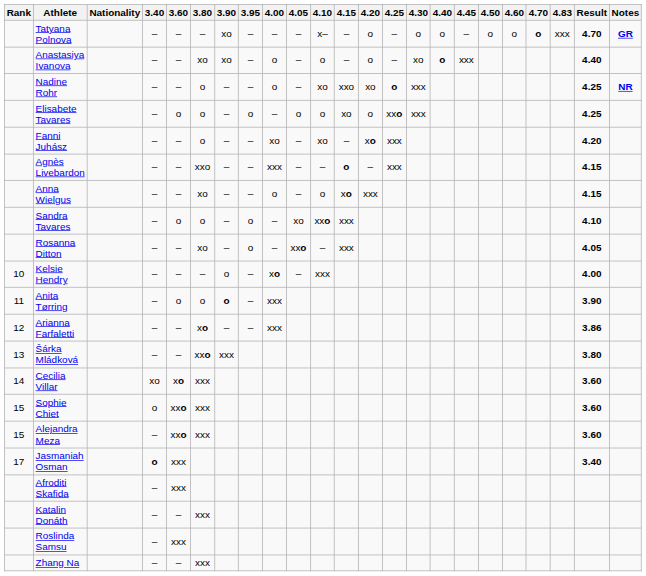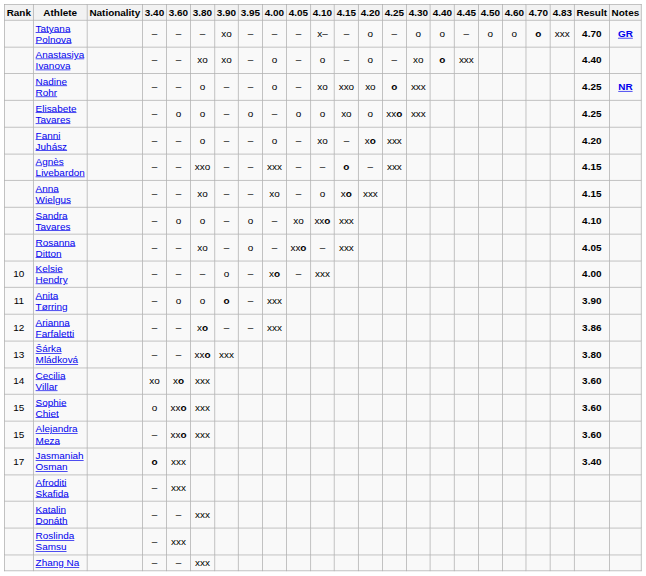 <table class="wikitable sortable" style="text-align:center;font-size:90%">
 <tr>
 <th>Rank</th>
 <th>Athlete</th>
 <th>Nationality</th>
 <th>3.40</th>
 <th>3.60</th>
 <th>3.80</th>
 <th>3.90</th>
 <th>3.95</th>
 <th>4.00</th>
 <th>4.05</th>
 <th>4.10</th>
 <th>4.15</th>
 <th>4.20</th>
 <th>4.25</th>
 <th>4.30</th>
 <th>4.40</th>
 <th>4.45</th>
 <th>4.50</th>
 <th>4.60</th>
 <th>4.70</th>
 <th>4.83</th>
 <th>Result</th>
 <th>Notes</th>
 </tr>
 <tr>
 <td></td>
 <td align=left><a href='#'>Tatyana Polnova</a></td>
 <td align=left></td>
 <td>–</td>
 <td>–</td>
 <td>–</td>
 <td>xo</td>
 <td>–</td>
 <td>–</td>
 <td>–</td>
 <td>x–</td>
 <td>–</td>
 <td>o</td>
 <td>–</td>
 <td>o</td>
 <td>o</td>
 <td>–</td>
 <td>o</td>
 <td>o</td>
 <td><strong>o</strong></td>
 <td>xxx</td>
 <td><strong>4.70</strong></td>
 <td><strong><a href='#'>GR</a></strong></td>
 </tr>
 <tr>
 <td></td>
 <td align=left><a href='#'>Anastasiya Ivanova</a></td>
 <td align=left></td>
 <td>–</td>
 <td>–</td>
 <td>xo</td>
 <td>xo</td>
 <td>–</td>
 <td>o</td>
 <td>–</td>
 <td>o</td>
 <td>–</td>
 <td>o</td>
 <td>–</td>
 <td>xo</td>
 <td><strong>o</strong></td>
 <td>xxx</td>
 <td></td>
 <td></td>
 <td></td>
 <td></td>
 <td><strong>4.40</strong></td>
 <td></td>
 </tr>
 <tr>
 <td></td>
 <td align=left><a href='#'>Nadine Rohr</a></td>
 <td align=left></td>
 <td>–</td>
 <td>–</td>
 <td>o</td>
 <td>–</td>
 <td>–</td>
 <td>o</td>
 <td>–</td>
 <td>xo</td>
 <td>xxo</td>
 <td>xo</td>
 <td><strong>o</strong></td>
 <td>xxx</td>
 <td></td>
 <td></td>
 <td></td>
 <td></td>
 <td></td>
 <td></td>
 <td><strong>4.25</strong></td>
 <td><strong><a href='#'>NR</a></strong></td>
 </tr>
 <tr>
 <td></td>
 <td align=left><a href='#'>Elisabete Tavares</a></td>
 <td align=left></td>
 <td>–</td>
 <td>o</td>
 <td>o</td>
 <td>–</td>
 <td>o</td>
 <td>–</td>
 <td>o</td>
 <td>o</td>
 <td>xo</td>
 <td>o</td>
 <td>xx<strong>o</strong></td>
 <td>xxx</td>
 <td></td>
 <td></td>
 <td></td>
 <td></td>
 <td></td>
 <td></td>
 <td><strong>4.25</strong></td>
 <td></td>
 </tr>
 <tr>
 <td></td>
 <td align=left><a href='#'>Fanni Juhász</a></td>
 <td align=left></td>
 <td>–</td>
 <td>–</td>
 <td>o</td>
 <td>–</td>
 <td>–</td>
-<td>xo</td>
+<td>o</td>
 <td>–</td>
 <td>xo</td>
 <td>–</td>
 <td>x<strong>o</strong></td>
 <td>xxx</td>
 <td></td>
 <td></td>
 <td></td>
 <td></td>
 <td></td>
 <td></td>
 <td></td>
 <td><strong>4.20</strong></td>
 <td></td>
 </tr>
 <tr>
 <td></td>
 <td align=left><a href='#'>Agnès Livebardon</a></td>
 <td align=left></td>
 <td>–</td>
 <td>–</td>
 <td>xxo</td>
 <td>–</td>
 <td>–</td>
 <td>xxx</td>
 <td>–</td>
 <td>–</td>
 <td><strong>o</strong></td>
 <td>–</td>
 <td>xxx</td>
 <td></td>
 <td></td>
 <td></td>
 <td></td>
 <td></td>
 <td></td>
 <td></td>
 <td><strong>4.15</strong></td>
 <td></td>
 </tr>
 <tr>
 <td></td>
 <td align=left><a href='#'>Anna Wielgus</a></td>
 <td align=left></td>
 <td>–</td>
 <td>–</td>
 <td>xo</td>
 <td>–</td>
 <td>–</td>
-<td>o</td>
+<td>xo</td>
 <td>–</td>
 <td>o</td>
 <td>x<strong>o</strong></td>
 <td>xxx</td>
 <td></td>
 <td></td>
 <td></td>
 <td></td>
 <td></td>
 <td></td>
 <td></td>
 <td></td>
 <td><strong>4.15</strong></td>
 <td></td>
 </tr>
 <tr>
 <td></td>
 <td align=left><a href='#'>Sandra Tavares</a></td>
 <td align=left></td>
 <td>–</td>
 <td>o</td>
 <td>o</td>
 <td>–</td>
 <td>o</td>
 <td>–</td>
 <td>xo</td>
 <td>xx<strong>o</strong></td>
 <td>xxx</td>
 <td></td>
 <td></td>
 <td></td>
 <td></td>
 <td></td>
 <td></td>
 <td></td>
 <td></td>
 <td></td>
 <td><strong>4.10</strong></td>
 <td></td>
 </tr>
 <tr>
 <td></td>
 <td align=left><a href='#'>Rosanna Ditton</a></td>
 <td align=left></td>
 <td>–</td>
 <td>–</td>
 <td>xo</td>
 <td>–</td>
 <td>o</td>
 <td>–</td>
 <td>xx<strong>o</strong></td>
 <td>–</td>
 <td>xxx</td>
 <td></td>
 <td></td>
 <td></td>
 <td></td>
 <td></td>
 <td></td>
 <td></td>
 <td></td>
 <td></td>
 <td><strong>4.05</strong></td>
 <td></td>
 </tr>
 <tr>
 <td>10</td>
 <td align=left><a href='#'>Kelsie Hendry</a></td>
 <td align=left></td>
 <td>–</td>
 <td>–</td>
 <td>–</td>
 <td>o</td>
 <td>–</td>
 <td>x<strong>o</strong></td>
 <td>–</td>
 <td>xxx</td>
 <td></td>
 <td></td>
 <td></td>
 <td></td>
 <td></td>
 <td></td>
 <td></td>
 <td></td>
 <td></td>
 <td></td>
 <td><strong>4.00</strong></td>
 <td></td>
 </tr>
 <tr>
 <td>11</td>
 <td align=left><a href='#'>Anita Tørring</a></td>
 <td align=left></td>
 <td>–</td>
 <td>o</td>
 <td>o</td>
 <td><strong>o</strong></td>
 <td>–</td>
 <td>xxx</td>
 <td></td>
 <td></td>
 <td></td>
 <td></td>
 <td></td>
 <td></td>
 <td></td>
 <td></td>
 <td></td>
 <td></td>
 <td></td>
 <td></td>
 <td><strong>3.90</strong></td>
 <td></td>
 </tr>
 <tr>
 <td>12</td>
 <td align=left><a href='#'>Arianna Farfaletti</a></td>
 <td align=left></td>
 <td>–</td>
 <td>–</td>
 <td>x<strong>o</strong></td>
 <td>–</td>
 <td>–</td>
 <td>xxx</td>
 <td></td>
 <td></td>
 <td></td>
 <td></td>
 <td></td>
 <td></td>
 <td></td>
 <td></td>
 <td></td>
 <td></td>
 <td></td>
 <td></td>
 <td><strong>3.86</strong></td>
 <td></td>
 </tr>
 <tr>
 <td>13</td>
 <td align=left><a href='#'>Šárka Mládková</a></td>
 <td align=left></td>
 <td>–</td>
 <td>–</td>
 <td>xx<strong>o</strong></td>
 <td>xxx</td>
 <td></td>
 <td></td>
 <td></td>
 <td></td>
 <td></td>
 <td></td>
 <td></td>
 <td></td>
 <td></td>
 <td></td>
 <td></td>
 <td></td>
 <td></td>
 <td></td>
 <td><strong>3.80</strong></td>
 <td></td>
 </tr>
 <tr>
 <td>14</td>
 <td align=left><a href='#'>Cecilia Villar</a></td>
 <td align=left></td>
 <td>xo</td>
 <td>x<strong>o</strong></td>
 <td>xxx</td>
 <td></td>
 <td></td>
 <td></td>
 <td></td>
 <td></td>
 <td></td>
 <td></td>
 <td></td>
 <td></td>
 <td></td>
 <td></td>
 <td></td>
 <td></td>
 <td></td>
 <td></td>
 <td><strong>3.60</strong></td>
 <td></td>
 </tr>
 <tr>
 <td>15</td>
 <td align=left><a href='#'>Sophie Chiet</a></td>
 <td align=left></td>
 <td>o</td>
 <td>xx<strong>o</strong></td>
 <td>xxx</td>
 <td></td>
 <td></td>
 <td></td>
 <td></td>
 <td></td>
 <td></td>
 <td></td>
 <td></td>
 <td></td>
 <td></td>
 <td></td>
 <td></td>
 <td></td>
 <td></td>
 <td></td>
 <td><strong>3.60</strong></td>
 <td></td>
 </tr>
 <tr>
 <td>15</td>
 <td align=left><a href='#'>Alejandra Meza</a></td>
 <td align=left></td>
 <td>–</td>
 <td>xx<strong>o</strong></td>
 <td>xxx</td>
 <td></td>
 <td></td>
 <td></td>
 <td></td>
 <td></td>
 <td></td>
 <td></td>
 <td></td>
 <td></td>
 <td></td>
 <td></td>
 <td></td>
 <td></td>
 <td></td>
 <td></td>
 <td><strong>3.60</strong></td>
 <td></td>
 </tr>
 <tr>
 <td>17</td>
 <td align=left><a href='#'>Jasmaniah Osman</a></td>
 <td align=left></td>
 <td><strong>o</strong></td>
 <td>xxx</td>
 <td></td>
 <td></td>
 <td></td>
 <td></td>
 <td></td>
 <td></td>
 <td></td>
 <td></td>
 <td></td>
 <td></td>
 <td></td>
 <td></td>
 <td></td>
 <td></td>
 <td></td>
 <td></td>
 <td><strong>3.40</strong></td>
 <td></td>
 </tr>
 <tr>
 <td></td>
 <td align=left><a href='#'>Afroditi Skafida</a></td>
 <td align=left></td>
 <td>–</td>
 <td>xxx</td>
 <td></td>
 <td></td>
 <td></td>
 <td></td>
 <td></td>
 <td></td>
 <td></td>
 <td></td>
 <td></td>
 <td></td>
 <td></td>
 <td></td>
 <td></td>
 <td></td>
 <td></td>
 <td></td>
 <td><strong></strong></td>
 <td></td>
 </tr>
 <tr>
 <td></td>
 <td align=left><a href='#'>Katalin Donáth</a></td>
 <td align=left></td>
 <td>–</td>
 <td>–</td>
 <td>xxx</td>
 <td></td>
 <td></td>
 <td></td>
 <td></td>
 <td></td>
 <td></td>
 <td></td>
 <td></td>
 <td></td>
 <td></td>
 <td></td>
 <td></td>
 <td></td>
 <td></td>
 <td></td>
 <td><strong></strong></td>
 <td></td>
 </tr>
 <tr>
 <td></td>
 <td align=left><a href='#'>Roslinda Samsu</a></td>
 <td align=left></td>
 <td>–</td>
 <td>xxx</td>
 <td></td>
 <td></td>
 <td></td>
 <td></td>
 <td></td>
 <td></td>
 <td></td>
 <td></td>
 <td></td>
 <td></td>
 <td></td>
 <td></td>
 <td></td>
 <td></td>
 <td></td>
 <td></td>
 <td><strong></strong></td>
 <td></td>
 </tr>
 <tr>
 <td></td>
 <td align=left><a href='#'>Zhang Na</a></td>
 <td align=left></td>
 <td>–</td>
 <td>–</td>
 <td>xxx</td>
 <td></td>
 <td></td>
 <td></td>
 <td></td>
 <td></td>
 <td></td>
 <td></td>
 <td></td>
 <td></td>
 <td></td>
 <td></td>
 <td></td>
 <td></td>
 <td></td>
 <td></td>
 <td><strong></strong></td>
 <td></td>
 </tr>
 </table>
